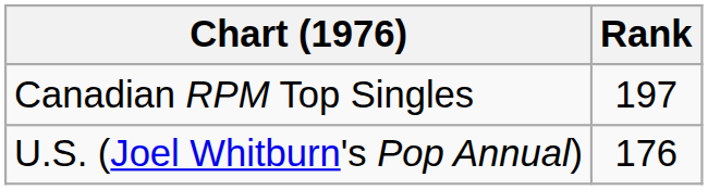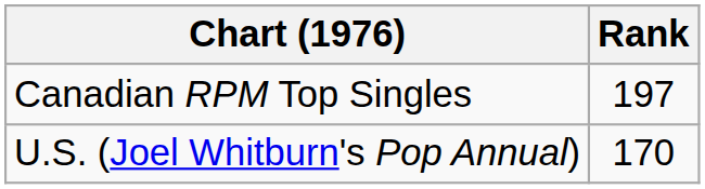 <table class="wikitable">
 <tr>
 <th align="left">Chart (1976)</th>
 <th style="text-align:center;">Rank</th>
 </tr>
 <tr>
 <td>Canadian <em>RPM</em> Top Singles </td>
 <td style="text-align:center;">197</td>
 </tr>
 <tr>
 <td>U.S. (<a href='#'>Joel Whitburn</a>'s <em>Pop Annual</em>)</td>
-<td style="text-align:center;">176</td>
+<td style="text-align:center;">170</td>
 </tr>
 </table>
